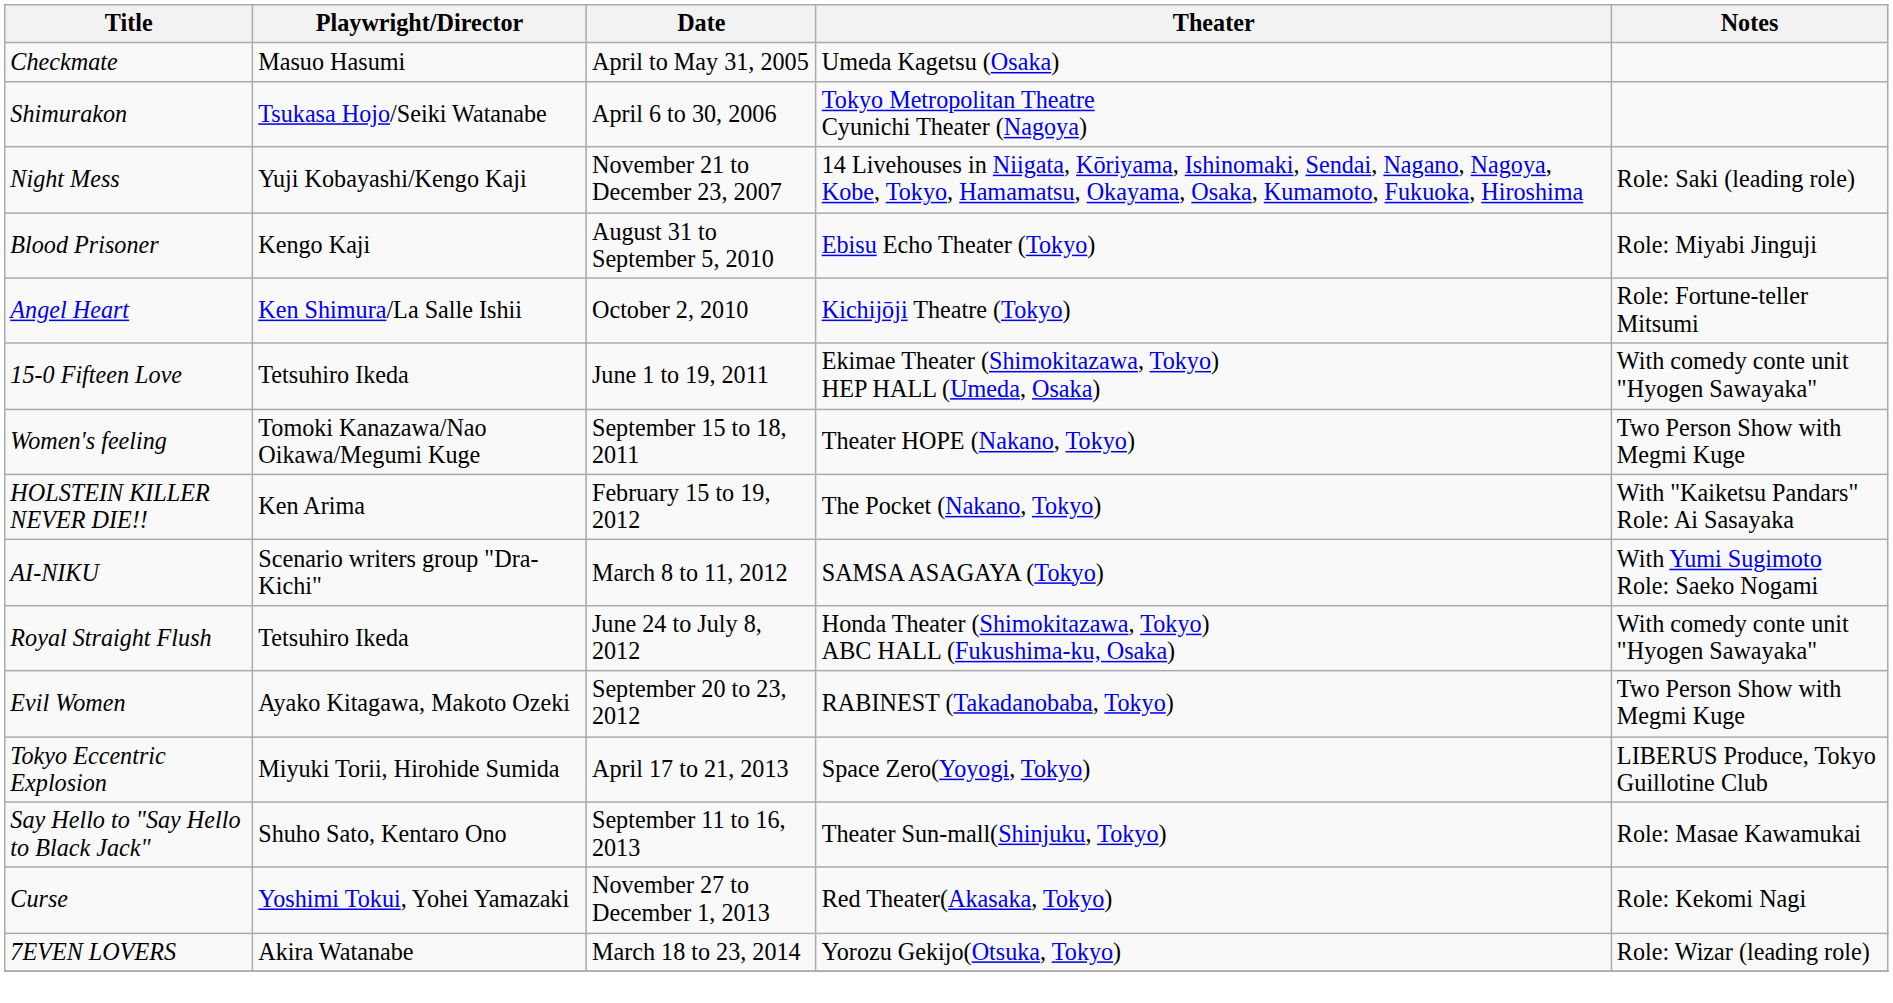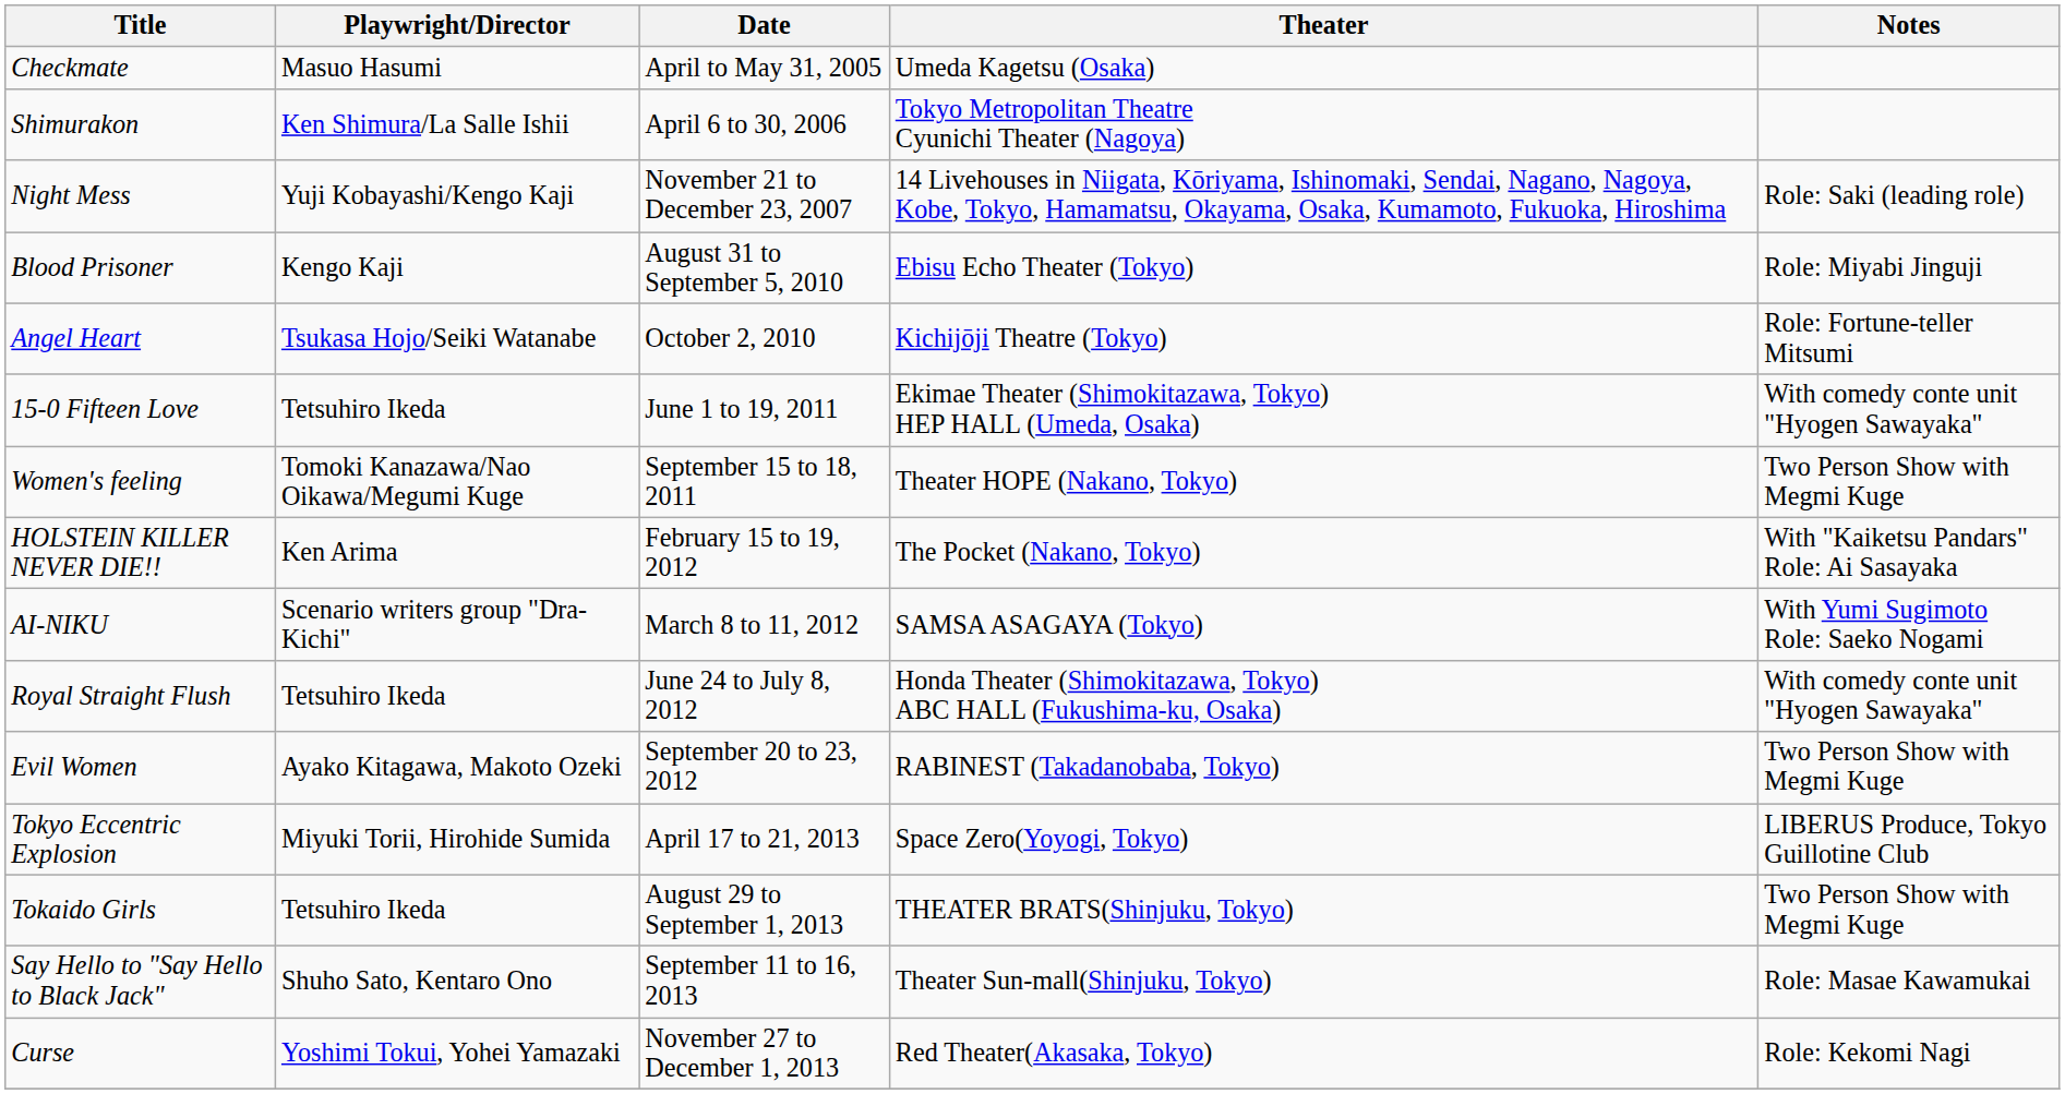 <table class="wikitable">
 <tr>
 <th>Title</th>
 <th>Playwright/Director</th>
 <th>Date</th>
 <th>Theater</th>
 <th>Notes</th>
 </tr>
 <tr>
 <td><em>Checkmate</em></td>
 <td>Masuo Hasumi</td>
 <td>April to May 31, 2005</td>
 <td>Umeda Kagetsu (<a href='#'>Osaka</a>)</td>
 <td></td>
 </tr>
 <tr>
 <td><em>Shimurakon</em></td>
-<td><a href='#'>Tsukasa Hojo</a>/Seiki Watanabe</td>
+<td><a href='#'>Ken Shimura</a>/La Salle Ishii</td>
 <td>April 6 to 30, 2006</td>
 <td><a href='#'>Tokyo Metropolitan Theatre</a><br>Cyunichi Theater (<a href='#'>Nagoya</a>)</td>
 <td></td>
 </tr>
 <tr>
 <td><em>Night Mess</em></td>
 <td>Yuji Kobayashi/Kengo Kaji</td>
 <td>November 21 to December 23, 2007</td>
 <td>14 Livehouses in <a href='#'>Niigata</a>, <a href='#'>Kōriyama</a>, <a href='#'>Ishinomaki</a>, <a href='#'>Sendai</a>, <a href='#'>Nagano</a>, <a href='#'>Nagoya</a>, <a href='#'>Kobe</a>, <a href='#'>Tokyo</a>, <a href='#'>Hamamatsu</a>, <a href='#'>Okayama</a>, <a href='#'>Osaka</a>, <a href='#'>Kumamoto</a>, <a href='#'>Fukuoka</a>, <a href='#'>Hiroshima</a></td>
 <td>Role: Saki (leading role)</td>
 </tr>
 <tr>
 <td><em>Blood Prisoner</em></td>
 <td>Kengo Kaji</td>
 <td>August 31 to September 5, 2010</td>
 <td><a href='#'>Ebisu</a> Echo Theater (<a href='#'>Tokyo</a>)</td>
 <td>Role: Miyabi Jinguji</td>
 </tr>
 <tr>
 <td><em><a href='#'>Angel Heart</a></em></td>
-<td><a href='#'>Ken Shimura</a>/La Salle Ishii</td>
+<td><a href='#'>Tsukasa Hojo</a>/Seiki Watanabe</td>
 <td>October 2, 2010</td>
 <td><a href='#'>Kichijōji</a> Theatre (<a href='#'>Tokyo</a>)</td>
 <td>Role: Fortune-teller Mitsumi</td>
 </tr>
 <tr>
 <td><em>15-0 Fifteen Love</em></td>
 <td>Tetsuhiro Ikeda</td>
 <td>June 1 to 19, 2011</td>
 <td>Ekimae Theater (<a href='#'>Shimokitazawa</a>, <a href='#'>Tokyo</a>)<br>HEP HALL (<a href='#'>Umeda</a>, <a href='#'>Osaka</a>)</td>
 <td>With comedy conte unit "Hyogen Sawayaka"</td>
 </tr>
 <tr>
 <td><em>Women's feeling</em></td>
 <td>Tomoki Kanazawa/Nao Oikawa/Megumi Kuge</td>
 <td>September 15 to 18, 2011</td>
 <td>Theater HOPE (<a href='#'>Nakano</a>, <a href='#'>Tokyo</a>)</td>
 <td>Two Person Show with Megmi Kuge</td>
 </tr>
 <tr>
 <td><em>HOLSTEIN KILLER NEVER DIE!!</em></td>
 <td>Ken Arima</td>
 <td>February 15 to 19, 2012</td>
 <td>The Pocket (<a href='#'>Nakano</a>, <a href='#'>Tokyo</a>)</td>
 <td>With "Kaiketsu Pandars"<br>Role: Ai Sasayaka</td>
 </tr>
 <tr>
 <td><em>AI-NIKU</em></td>
 <td>Scenario writers group "Dra-Kichi"</td>
 <td>March 8 to 11, 2012</td>
 <td>SAMSA ASAGAYA (<a href='#'>Tokyo</a>)</td>
 <td>With <a href='#'>Yumi Sugimoto</a><br>Role: Saeko Nogami</td>
 </tr>
 <tr>
 <td><em>Royal Straight Flush</em></td>
 <td>Tetsuhiro Ikeda</td>
 <td>June 24 to July 8, 2012</td>
 <td>Honda Theater (<a href='#'>Shimokitazawa</a>, <a href='#'>Tokyo</a>)<br>ABC HALL (<a href='#'>Fukushima-ku, Osaka</a>)</td>
 <td>With comedy conte unit "Hyogen Sawayaka"</td>
 </tr>
 <tr>
 <td><em>Evil Women</em></td>
 <td>Ayako Kitagawa, Makoto Ozeki</td>
 <td>September 20 to 23, 2012</td>
 <td>RABINEST (<a href='#'>Takadanobaba</a>, <a href='#'>Tokyo</a>)</td>
 <td>Two Person Show with Megmi Kuge</td>
 </tr>
 <tr>
 <td><em>Tokyo Eccentric Explosion</em></td>
 <td>Miyuki Torii, Hirohide Sumida</td>
 <td>April 17 to 21, 2013</td>
 <td>Space Zero(<a href='#'>Yoyogi</a>, <a href='#'>Tokyo</a>)</td>
 <td>LIBERUS Produce, Tokyo Guillotine Club</td>
 </tr>
 <tr>
+<td><em>Tokaido Girls</em></td>
+<td>Tetsuhiro Ikeda</td>
+<td>August 29 to September 1, 2013</td>
+<td>THEATER BRATS(<a href='#'>Shinjuku</a>, <a href='#'>Tokyo</a>)</td>
+<td>Two Person Show with Megmi Kuge</td>
+</tr>
+<tr>
 <td><em>Say Hello to "Say Hello to Black Jack"</em></td>
 <td>Shuho Sato, Kentaro Ono</td>
 <td>September 11 to 16, 2013</td>
 <td>Theater Sun-mall(<a href='#'>Shinjuku</a>, <a href='#'>Tokyo</a>)</td>
 <td>Role: Masae Kawamukai</td>
 </tr>
 <tr>
 <td><em>Curse</em></td>
 <td><a href='#'>Yoshimi Tokui</a>, Yohei Yamazaki</td>
 <td>November 27 to December 1, 2013</td>
 <td>Red Theater(<a href='#'>Akasaka</a>, <a href='#'>Tokyo</a>)</td>
 <td>Role: Kekomi Nagi</td>
 </tr>
 <tr>
-<td><em>7EVEN LOVERS</em></td>
-<td>Akira Watanabe</td>
-<td>March 18 to 23, 2014</td>
-<td>Yorozu Gekijo(<a href='#'>Otsuka</a>, <a href='#'>Tokyo</a>)</td>
-<td>Role: Wizar (leading role)</td>
-</tr>
-<tr>
 </tr>
 </table>
